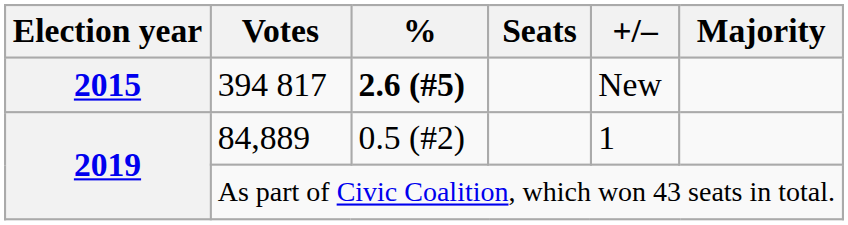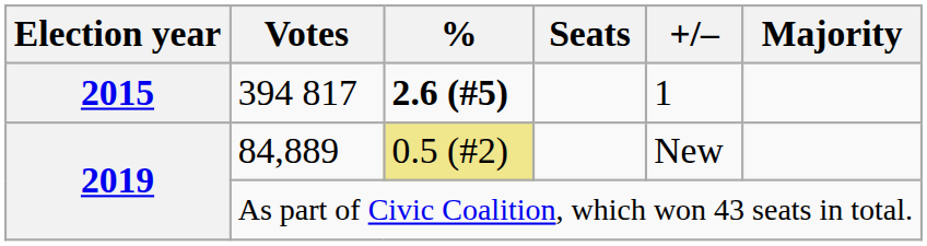 <table class=wikitable>
 <tr>
 <th>Election year</th>
 <th>Votes</th>
 <th>%</th>
 <th>Seats</th>
 <th>+/–</th>
 <th>Majority</th>
 </tr>
 <tr>
 <th><a href='#'>2015</a></th>
 <td>394 817</td>
 <td><strong>2.6 (#5)</strong></td>
 <td></td>
-<td>New</td>
+<td>1</td>
 <td></td>
 </tr>
 <tr>
 <th rowspan="2"><a href='#'>2019</a></th>
 <td>84,889</td>
-<td>0.5 (#2)</td>
+<td style="background: khaki;">0.5 (#2)</td>
 <td></td>
-<td>1</td>
+<td>New</td>
 <td></td>
 </tr>
 <tr>
 <td colspan="5"><small>As part of <a href='#'>Civic Coalition</a>, which won 43 seats in total.</small></td>
 </tr>
 </table>
